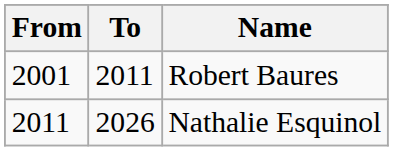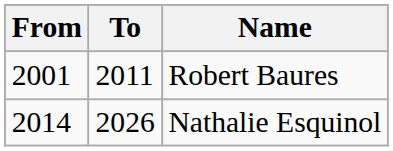 <table class="wikitable">
 <tr>
 <th>From</th>
 <th>To</th>
 <th>Name</th>
 </tr>
 <tr>
 <td>2001</td>
 <td>2011</td>
 <td>Robert Baures</td>
 </tr>
 <tr>
-<td>2011</td>
+<td>2014</td>
 <td>2026</td>
 <td>Nathalie Esquinol</td>
 </tr>
 </table>
